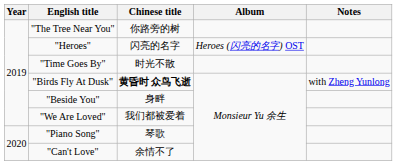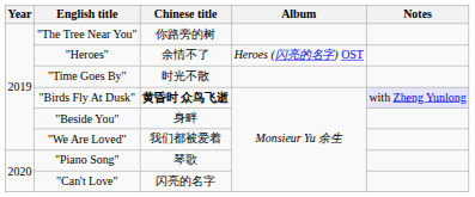 <table class="wikitable plainrowheaders" style="text-align:center;" border="1">
 <tr>
 <th scope="col">Year</th>
 <th scope="col">English title</th>
 <th scope="col">Chinese title</th>
 <th scope="col">Album</th>
 <th scope="col">Notes</th>
 </tr>
 <tr>
 <td rowspan="6">2019</td>
 <td>"The Tree Near You"</td>
 <td>你路旁的树</td>
 <td></td>
 <td></td>
 </tr>
 <tr>
 <td>"Heroes"</td>
-<td>闪亮的名字</td>
+<td>余情不了</td>
 <td><em>Heroes (<a href='#'>闪亮的名字</a>)</em> <a href='#'>OST</a></td>
 <td></td>
 </tr>
 <tr>
 <td>"Time Goes By"</td>
 <td>时光不散</td>
 <td></td>
 <td></td>
 </tr>
 <tr>
 <td>"Birds Fly At Dusk"</td>
 <td><strong>黄昏时 众鸟飞逝</strong></td>
 <td rowspan="5"><em>Monsieur Yu 余生</em></td>
-<td>with <a href='#'>Zheng Yunlong</a></td>
+<td style="background: lavender;">with <a href='#'>Zheng Yunlong</a></td>
 </tr>
 <tr>
 <td>"Beside You"</td>
 <td>身畔</td>
 <td></td>
 </tr>
 <tr>
 <td>"We Are Loved"</td>
 <td>我们都被爱着</td>
 <td></td>
 </tr>
 <tr>
 <td rowspan="2">2020</td>
 <td>"Piano Song"</td>
 <td>琴歌</td>
 <td></td>
 </tr>
 <tr>
 <td>"Can't Love"</td>
-<td>余情不了</td>
+<td>闪亮的名字</td>
 <td></td>
 </tr>
 </table>
